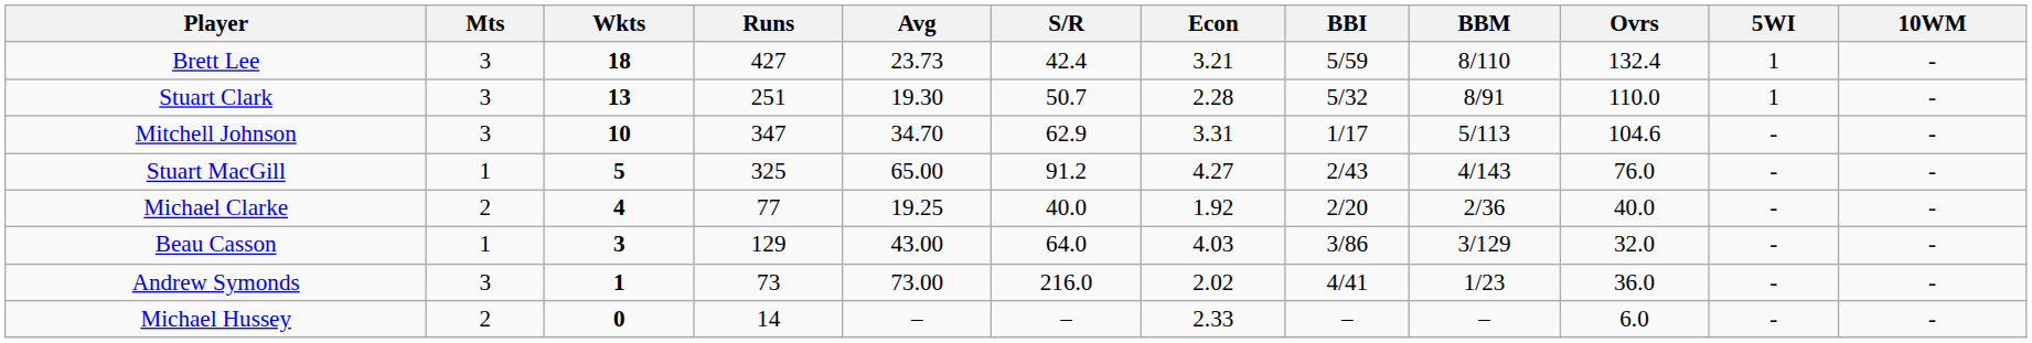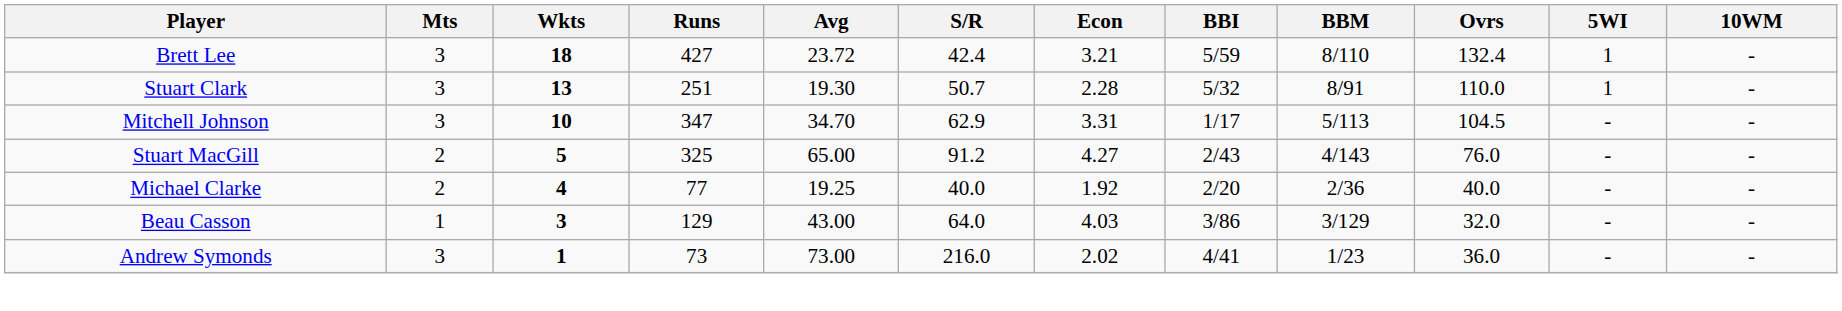 <table class="wikitable" width=70%>
 <tr>
 <th>Player</th>
 <th>Mts</th>
 <th>Wkts</th>
 <th>Runs</th>
 <th>Avg</th>
 <th>S/R</th>
 <th>Econ</th>
 <th>BBI</th>
 <th>BBM</th>
 <th>Ovrs</th>
 <th>5WI</th>
 <th>10WM</th>
 </tr>
 <tr align=center>
 <td><a href='#'>Brett Lee</a></td>
 <td>3</td>
 <td><strong>18</strong></td>
 <td>427</td>
-<td>23.73</td>
+<td>23.72</td>
 <td>42.4</td>
 <td>3.21</td>
 <td>5/59</td>
 <td>8/110</td>
 <td>132.4</td>
 <td>1</td>
 <td>-</td>
 </tr>
 <tr align=center>
 <td><a href='#'>Stuart Clark</a></td>
 <td>3</td>
 <td><strong>13</strong></td>
 <td>251</td>
 <td>19.30</td>
 <td>50.7</td>
 <td>2.28</td>
 <td>5/32</td>
 <td>8/91</td>
 <td>110.0</td>
 <td>1</td>
 <td>-</td>
 </tr>
 <tr align=center>
 <td><a href='#'>Mitchell Johnson</a></td>
 <td>3</td>
 <td><strong>10</strong></td>
 <td>347</td>
 <td>34.70</td>
 <td>62.9</td>
 <td>3.31</td>
 <td>1/17</td>
 <td>5/113</td>
-<td>104.6</td>
+<td>104.5</td>
 <td>-</td>
 <td>-</td>
 </tr>
 <tr align=center>
 <td><a href='#'>Stuart MacGill</a></td>
-<td>1</td>
+<td>2</td>
 <td><strong>5</strong></td>
 <td>325</td>
 <td>65.00</td>
 <td>91.2</td>
 <td>4.27</td>
 <td>2/43</td>
 <td>4/143</td>
 <td>76.0</td>
 <td>-</td>
 <td>-</td>
 </tr>
 <tr align=center>
 <td><a href='#'>Michael Clarke</a></td>
 <td>2</td>
 <td><strong>4</strong></td>
 <td>77</td>
 <td>19.25</td>
 <td>40.0</td>
 <td>1.92</td>
 <td>2/20</td>
 <td>2/36</td>
 <td>40.0</td>
 <td>-</td>
 <td>-</td>
 </tr>
 <tr align=center>
 <td><a href='#'>Beau Casson</a></td>
 <td>1</td>
 <td><strong>3</strong></td>
 <td>129</td>
 <td>43.00</td>
 <td>64.0</td>
 <td>4.03</td>
 <td>3/86</td>
 <td>3/129</td>
 <td>32.0</td>
 <td>-</td>
 <td>-</td>
 </tr>
 <tr align=center>
 <td><a href='#'>Andrew Symonds</a></td>
 <td>3</td>
 <td><strong>1</strong></td>
 <td>73</td>
 <td>73.00</td>
 <td>216.0</td>
 <td>2.02</td>
 <td>4/41</td>
 <td>1/23</td>
 <td>36.0</td>
 <td>-</td>
 <td>-</td>
 </tr>
 <tr align=center>
-<td><a href='#'>Michael Hussey</a></td>
-<td>2</td>
-<td><strong>0</strong></td>
-<td>14</td>
-<td>–</td>
-<td>–</td>
-<td>2.33</td>
-<td>–</td>
-<td>–</td>
-<td>6.0</td>
-<td>-</td>
-<td>-</td>
-</tr>
-<tr align=center>
 </tr>
 </table>
